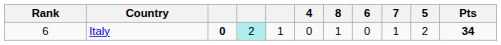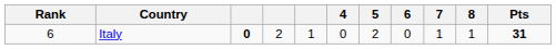 <table class="wikitable" style="width:50%; font-size:90%; text-align:center;">
 <tr>
 <th>Rank</th>
 <th>Country</th>
 <th></th>
 <th></th>
 <th></th>
 <th>4</th>
-<th>8</th>
+<th>5</th>
 <th>6</th>
 <th>7</th>
-<th>5</th>
+<th>8</th>
 <th>Pts</th>
 </tr>
 <tr>
 <td>6</td>
 <td align=left> <a href='#'>Italy</a></td>
 <td><strong>0</strong></td>
-<td style="background: paleturquoise;">2</td>
+<td>2</td>
 <td>1</td>
 <td>0</td>
-<td>1</td>
+<td>2</td>
 <td>0</td>
 <td>1</td>
-<td>2</td>
-<td><strong>34</strong></td>
+<td>1</td>
+<td><strong>31</strong></td>
 </tr>
 </table>
